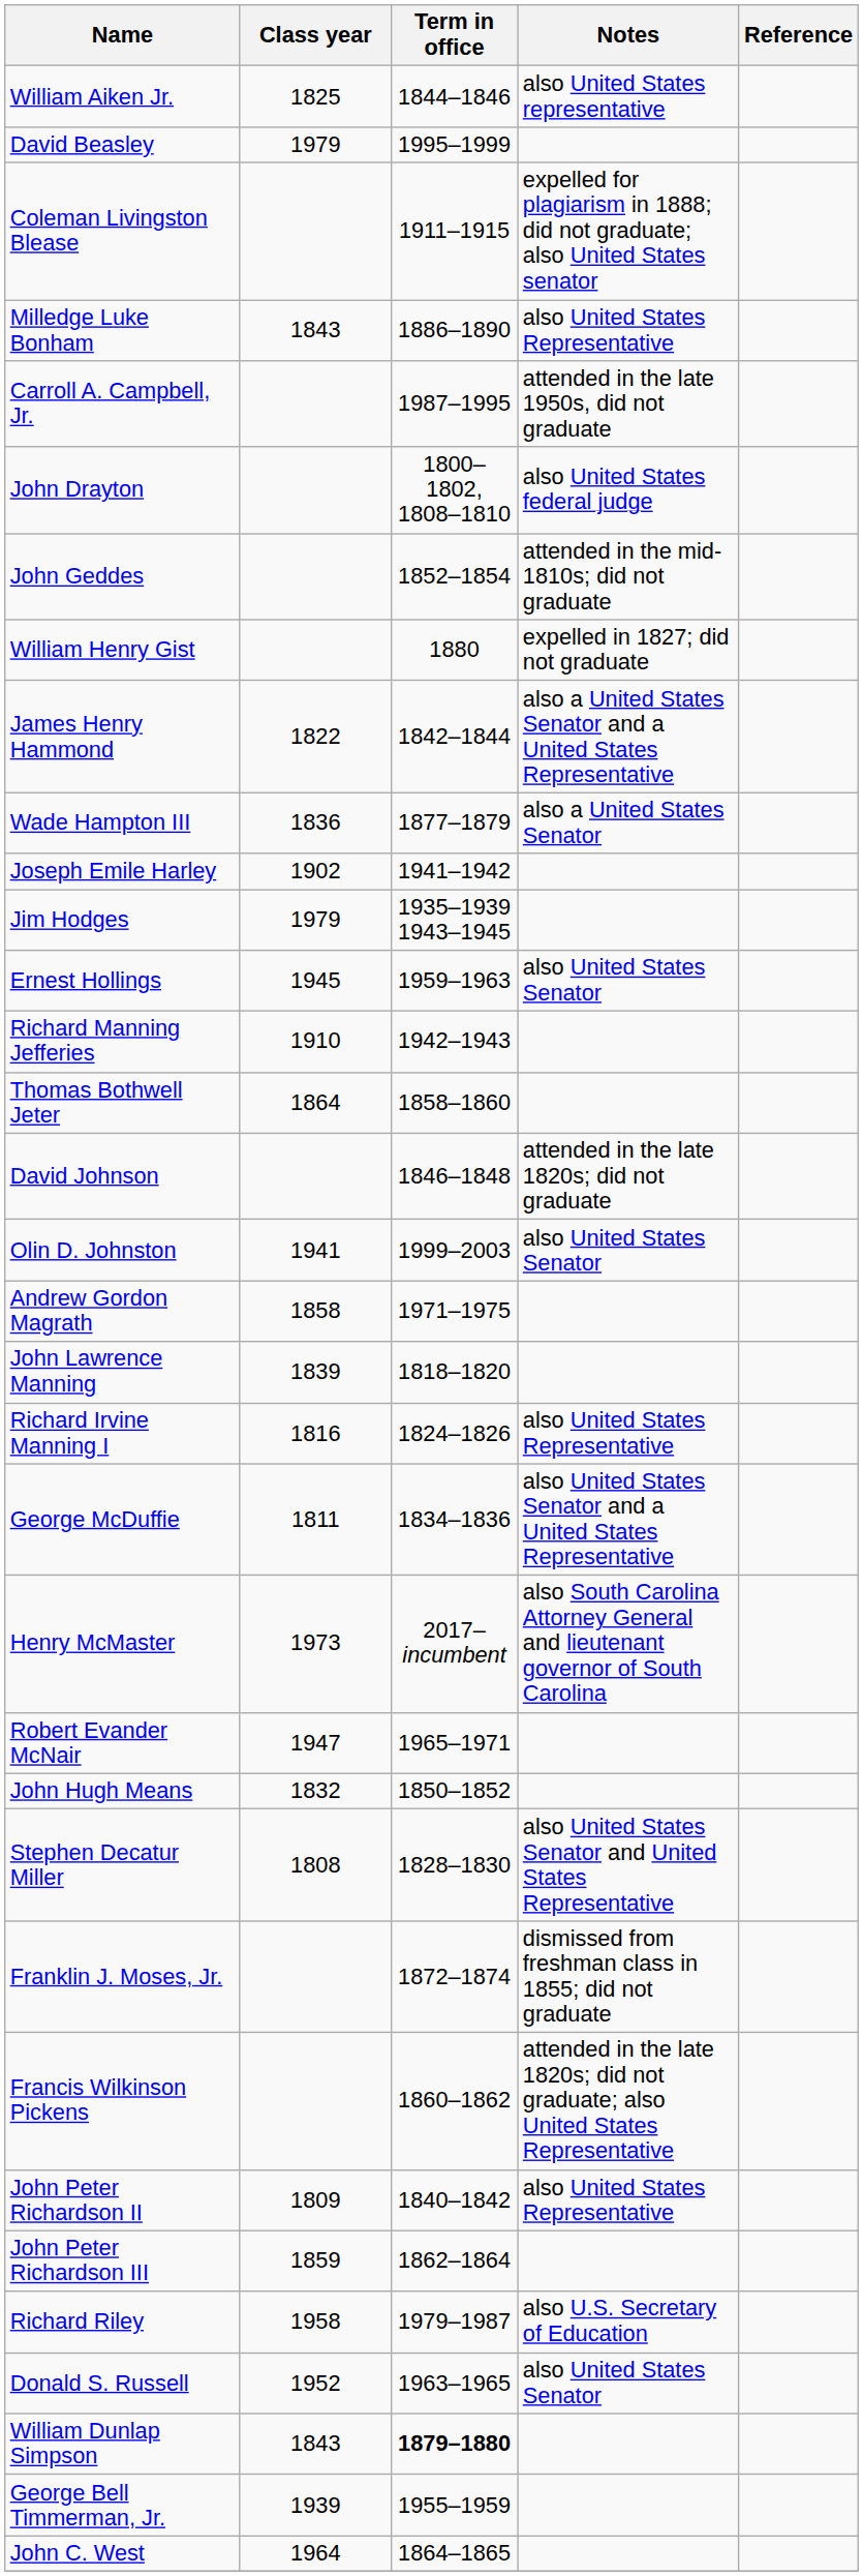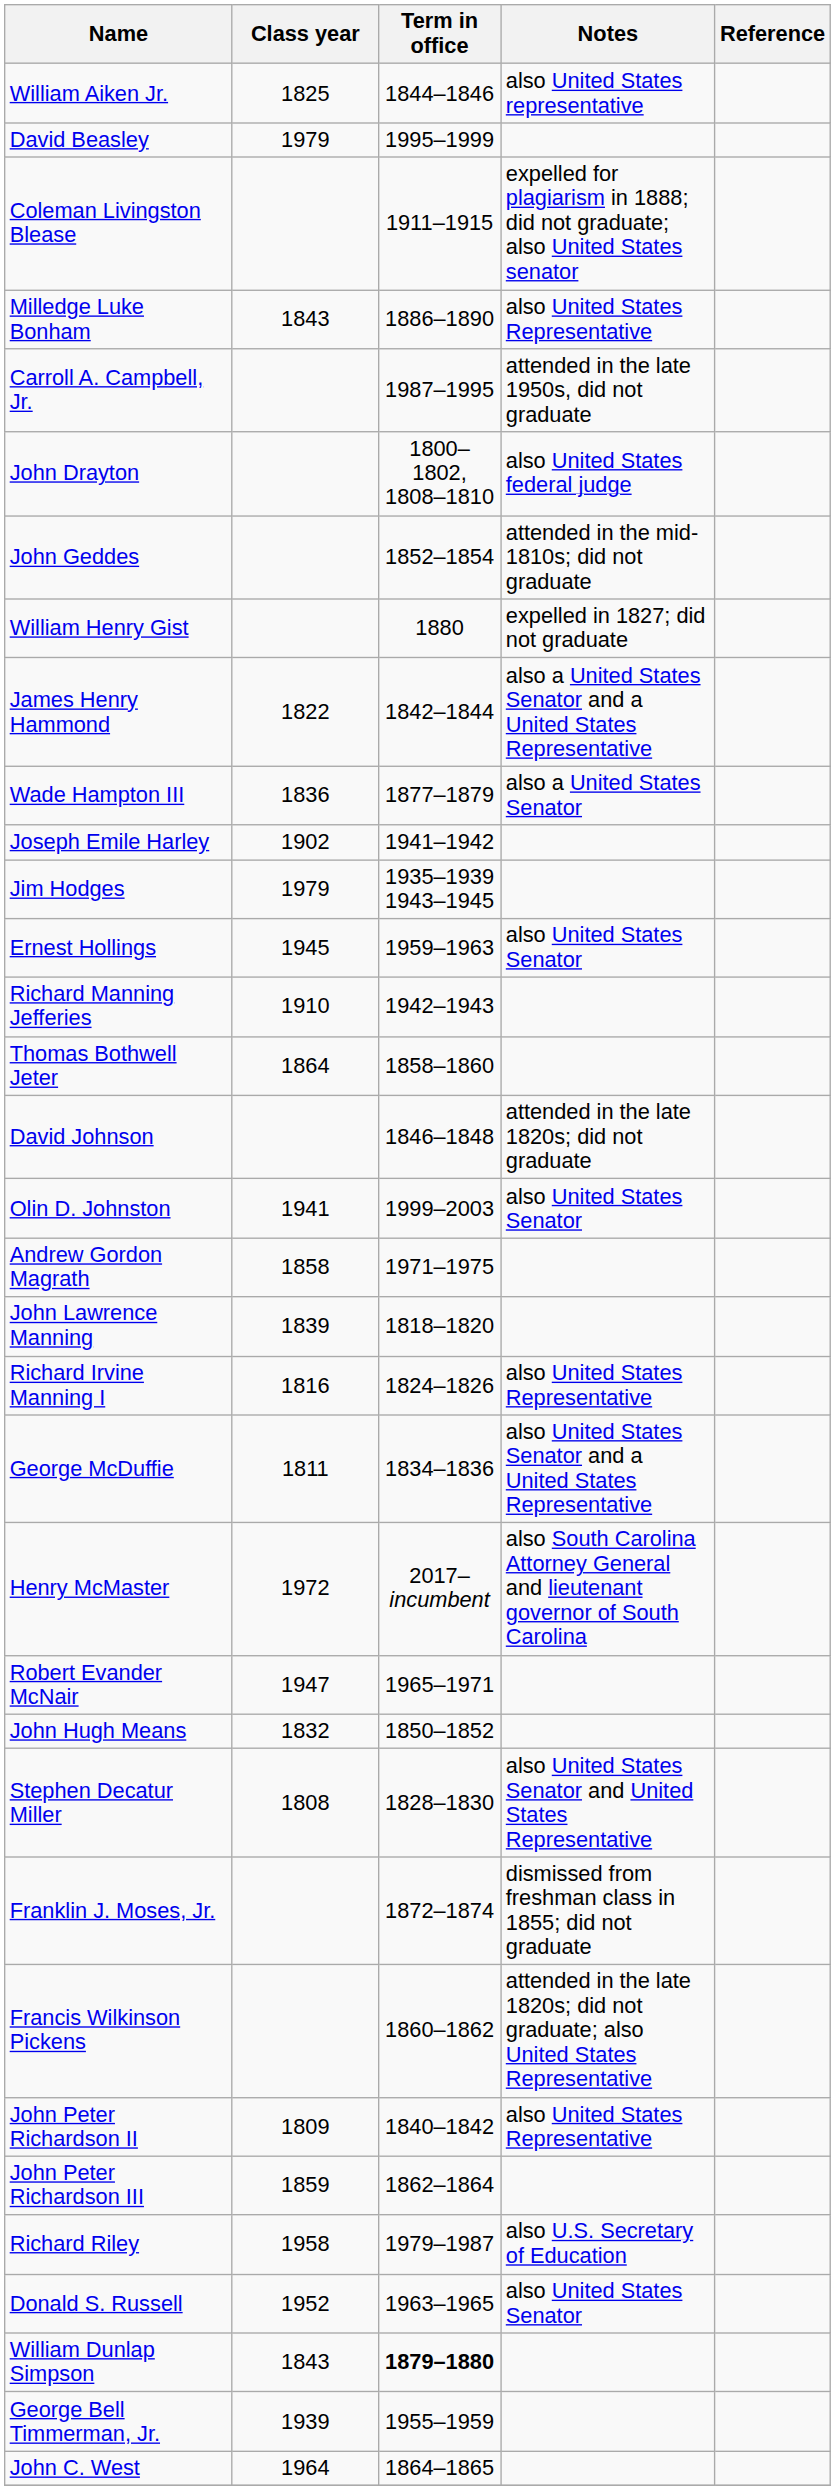 <table class="wikitable sortable">
 <tr>
 <th width="160">Name</th>
 <th width="100">Class year</th>
 <th>Term in office</th>
 <th width="*" class="unsortable">Notes</th>
 <th width="*" class="unsortable">Reference</th>
 </tr>
 <tr>
 <td><a href='#'>William Aiken Jr.</a></td>
 <td align="center">1825</td>
 <td align="center">1844–1846</td>
 <td>also <a href='#'>United States representative</a></td>
 <td></td>
 </tr>
 <tr>
 <td><a href='#'>David Beasley</a></td>
 <td align="center">1979</td>
 <td align="center">1995–1999</td>
 <td></td>
 <td></td>
 </tr>
 <tr>
 <td><a href='#'>Coleman Livingston Blease</a></td>
 <td align="center"></td>
 <td align="center">1911–1915</td>
 <td>expelled for <a href='#'>plagiarism</a> in 1888; did not graduate; also <a href='#'>United States senator</a></td>
 <td></td>
 </tr>
 <tr>
 <td><a href='#'>Milledge Luke Bonham</a></td>
 <td align="center">1843</td>
 <td align="center">1886–1890</td>
 <td>also <a href='#'>United States Representative</a></td>
 <td></td>
 </tr>
 <tr>
 <td><a href='#'>Carroll A. Campbell, Jr.</a></td>
 <td align="center"></td>
 <td align="center">1987–1995</td>
 <td>attended in the late 1950s, did not graduate</td>
 <td></td>
 </tr>
 <tr>
 <td><a href='#'>John Drayton</a></td>
 <td align="center"></td>
 <td align="center">1800–1802, 1808–1810</td>
 <td>also <a href='#'>United States federal judge</a></td>
 <td></td>
 </tr>
 <tr>
 <td><a href='#'>John Geddes</a></td>
 <td align="center"></td>
 <td align="center">1852–1854</td>
 <td>attended in the mid-1810s; did not graduate</td>
 <td></td>
 </tr>
 <tr>
 <td><a href='#'>William Henry Gist</a></td>
 <td align="center"></td>
 <td align="center">1880</td>
 <td>expelled in 1827; did not graduate</td>
 <td></td>
 </tr>
 <tr>
 <td><a href='#'>James Henry Hammond</a></td>
 <td align="center">1822</td>
 <td align="center">1842–1844</td>
 <td>also a <a href='#'>United States Senator</a> and a <a href='#'>United States Representative</a></td>
 <td></td>
 </tr>
 <tr>
 <td><a href='#'>Wade Hampton III</a></td>
 <td align="center">1836</td>
 <td align="center">1877–1879</td>
 <td>also a <a href='#'>United States Senator</a></td>
 <td></td>
 </tr>
 <tr>
 <td><a href='#'>Joseph Emile Harley</a></td>
 <td align="center">1902</td>
 <td align="center">1941–1942</td>
 <td></td>
 <td></td>
 </tr>
 <tr>
 <td><a href='#'>Jim Hodges</a></td>
 <td align="center">1979</td>
 <td align="center">1935–1939<br>1943–1945</td>
 <td></td>
 <td></td>
 </tr>
 <tr>
 <td><a href='#'>Ernest Hollings</a></td>
 <td align="center">1945</td>
 <td align="center">1959–1963</td>
 <td>also <a href='#'>United States Senator</a></td>
 <td></td>
 </tr>
 <tr>
 <td><a href='#'>Richard Manning Jefferies</a></td>
 <td align="center">1910</td>
 <td align="center">1942–1943</td>
 <td></td>
 <td></td>
 </tr>
 <tr>
 <td><a href='#'>Thomas Bothwell Jeter</a></td>
 <td align="center">1864</td>
 <td align="center">1858–1860</td>
 <td></td>
 <td></td>
 </tr>
 <tr>
 <td><a href='#'>David Johnson</a></td>
 <td align="center"></td>
 <td align="center">1846–1848</td>
 <td>attended in the late 1820s; did not graduate</td>
 <td></td>
 </tr>
 <tr>
 <td><a href='#'>Olin D. Johnston</a></td>
 <td align="center">1941</td>
 <td align="center">1999–2003</td>
 <td>also <a href='#'>United States Senator</a></td>
 <td></td>
 </tr>
 <tr>
 <td><a href='#'>Andrew Gordon Magrath</a></td>
 <td align="center">1858</td>
 <td align="center">1971–1975</td>
 <td></td>
 <td></td>
 </tr>
 <tr>
 <td><a href='#'>John Lawrence Manning</a></td>
 <td align="center">1839</td>
 <td align="center">1818–1820</td>
 <td></td>
 <td></td>
 </tr>
 <tr>
 <td><a href='#'>Richard Irvine Manning I</a></td>
 <td align="center">1816</td>
 <td align="center">1824–1826</td>
 <td>also <a href='#'>United States Representative</a></td>
 <td></td>
 </tr>
 <tr>
 <td><a href='#'>George McDuffie</a></td>
 <td align="center">1811</td>
 <td align="center">1834–1836</td>
 <td>also <a href='#'>United States Senator</a> and a <a href='#'>United States Representative</a></td>
 <td></td>
 </tr>
 <tr>
 <td><a href='#'>Henry McMaster</a></td>
-<td align="center">1973</td>
+<td align="center">1972</td>
 <td align="center">2017–<em>incumbent</em></td>
 <td>also <a href='#'>South Carolina Attorney General</a> and <a href='#'>lieutenant governor of South Carolina</a></td>
 <td></td>
 </tr>
 <tr>
 <td><a href='#'>Robert Evander McNair</a></td>
 <td align="center">1947</td>
 <td align="center">1965–1971</td>
 <td></td>
 <td></td>
 </tr>
 <tr>
 <td><a href='#'>John Hugh Means</a></td>
 <td align="center">1832</td>
 <td align="center">1850–1852</td>
 <td></td>
 <td></td>
 </tr>
 <tr>
 <td><a href='#'>Stephen Decatur Miller</a></td>
 <td align="center">1808</td>
 <td align="center">1828–1830</td>
 <td>also <a href='#'>United States Senator</a> and <a href='#'>United States Representative</a></td>
 <td></td>
 </tr>
 <tr>
 <td><a href='#'>Franklin J. Moses, Jr.</a></td>
 <td align="center"></td>
 <td align="center">1872–1874</td>
 <td>dismissed from freshman class in 1855; did not graduate</td>
 <td></td>
 </tr>
 <tr>
 <td><a href='#'>Francis Wilkinson Pickens</a></td>
 <td align="center"></td>
 <td align="center">1860–1862</td>
 <td>attended in the late 1820s; did not graduate; also <a href='#'>United States Representative</a></td>
 <td></td>
 </tr>
 <tr>
 <td><a href='#'>John Peter Richardson II</a></td>
 <td align="center">1809</td>
 <td align="center">1840–1842</td>
 <td>also <a href='#'>United States Representative</a></td>
 <td></td>
 </tr>
 <tr>
 <td><a href='#'>John Peter Richardson III</a></td>
 <td align="center">1859</td>
 <td align="center">1862–1864</td>
 <td></td>
 <td></td>
 </tr>
 <tr>
 <td><a href='#'>Richard Riley</a></td>
 <td align="center">1958</td>
 <td align="center">1979–1987</td>
 <td>also <a href='#'>U.S. Secretary of Education</a></td>
 <td></td>
 </tr>
 <tr>
 <td><a href='#'>Donald S. Russell</a></td>
 <td align="center">1952</td>
 <td align="center">1963–1965</td>
 <td>also <a href='#'>United States Senator</a></td>
 <td></td>
 </tr>
 <tr>
 <td><a href='#'>William Dunlap Simpson</a></td>
 <td align="center">1843</td>
 <td align="center"><strong>1879–1880</strong></td>
 <td></td>
 <td></td>
 </tr>
 <tr>
 <td><a href='#'>George Bell Timmerman, Jr.</a></td>
 <td align="center">1939</td>
 <td align="center">1955–1959</td>
 <td></td>
 <td></td>
 </tr>
 <tr>
 <td><a href='#'>John C. West</a></td>
 <td align="center">1964</td>
 <td align="center">1864–1865</td>
 <td></td>
 <td></td>
 </tr>
 <tr>
 </tr>
 </table>
